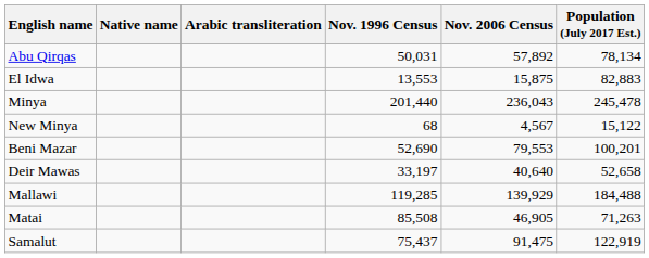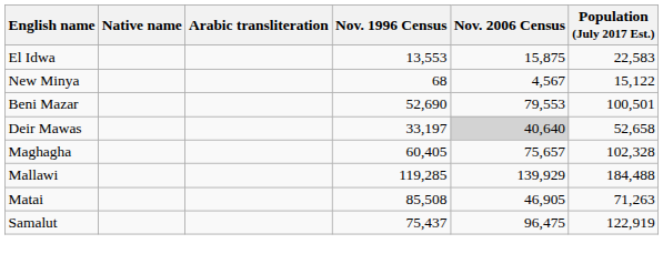 <table class="sortable wikitable plainrowheaders">
 <tr>
 <th>English name</th>
 <th>Native name</th>
 <th>Arabic transliteration</th>
 <th>Nov. 1996 Census</th>
 <th>Nov. 2006 Census</th>
 <th>Population<br><small>(July 2017 Est.)</small></th>
 </tr>
 <tr>
-<td><a href='#'>Abu Qirqas</a></td>
-<td style="text-align:right;"></td>
-<td></td>
-<td style="text-align:right;">50,031</td>
-<td style="text-align:right;">57,892</td>
-<td style="text-align:right;">78,134</td>
-</tr>
-<tr>
 <td>El Idwa</td>
 <td style="text-align:right;"></td>
 <td></td>
 <td style="text-align:right;">13,553</td>
 <td style="text-align:right;">15,875</td>
-<td style="text-align:right;">82,883</td>
-</tr>
-<tr>
-<td>Minya</td>
-<td style="text-align:right;"></td>
-<td></td>
-<td style="text-align:right;">201,440</td>
-<td style="text-align:right;">236,043</td>
-<td style="text-align:right;">245,478</td>
+<td style="text-align:right;">22,583</td>
 </tr>
 <tr>
 <td>New Minya</td>
 <td style="text-align:right;"></td>
 <td></td>
 <td style="text-align:right;">68</td>
 <td style="text-align:right;">4,567</td>
 <td style="text-align:right;">15,122</td>
 </tr>
 <tr>
 <td>Beni Mazar</td>
 <td style="text-align:right;"></td>
 <td></td>
 <td style="text-align:right;">52,690</td>
 <td style="text-align:right;">79,553</td>
-<td style="text-align:right;">100,201</td>
+<td style="text-align:right;">100,501</td>
 </tr>
 <tr>
 <td>Deir Mawas</td>
 <td style="text-align:right;"></td>
 <td></td>
 <td style="text-align:right;">33,197</td>
-<td style="text-align:right;">40,640</td>
+<td style="background: lightgrey; text-align:right;">40,640</td>
 <td style="text-align:right;">52,658</td>
+</tr>
+<tr>
+<td>Maghagha</td>
+<td style="text-align:right;"></td>
+<td></td>
+<td style="text-align:right;">60,405</td>
+<td style="text-align:right;">75,657</td>
+<td style="text-align:right;">102,328</td>
 </tr>
 <tr>
 <td>Mallawi</td>
 <td style="text-align:right;"></td>
 <td></td>
 <td style="text-align:right;">119,285</td>
 <td style="text-align:right;">139,929</td>
 <td style="text-align:right;">184,488</td>
 </tr>
 <tr>
 <td>Matai</td>
 <td style="text-align:right;"></td>
 <td></td>
 <td style="text-align:right;">85,508</td>
 <td style="text-align:right;">46,905</td>
 <td style="text-align:right;">71,263</td>
 </tr>
 <tr>
 <td>Samalut</td>
 <td style="text-align:right;"></td>
 <td></td>
 <td style="text-align:right;">75,437</td>
-<td style="text-align:right;">91,475</td>
+<td style="text-align:right;">96,475</td>
 <td style="text-align:right;">122,919</td>
 </tr>
 </table>
